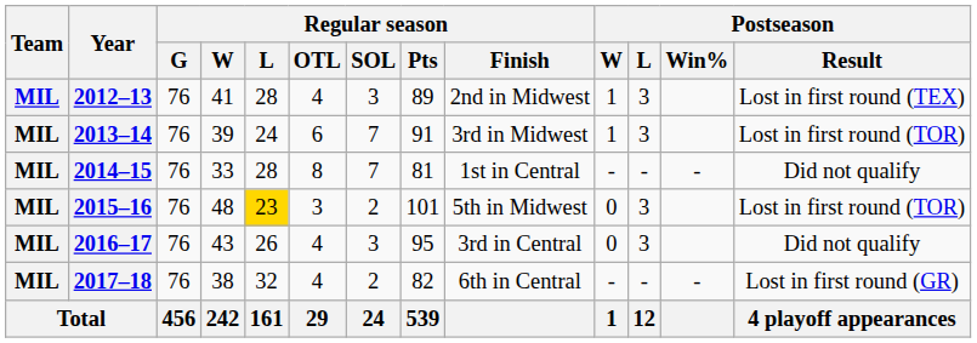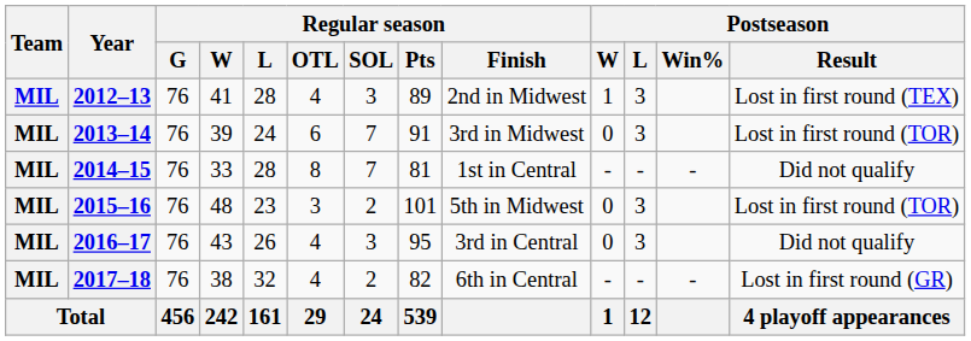 <table class="wikitable" style="font-size:95%; text-align:center;">
 <tr>
 <th rowspan="2">Team</th>
 <th rowspan="2">Year</th>
 <th colspan="7">Regular season</th>
 <th colspan="4">Postseason</th>
 </tr>
 <tr>
 <th>G</th>
 <th>W</th>
 <th>L</th>
 <th>OTL</th>
 <th>SOL</th>
 <th>Pts</th>
 <th>Finish</th>
 <th>W</th>
 <th>L</th>
 <th>Win%</th>
 <th>Result</th>
 </tr>
 <tr>
 <th><a href='#'>MIL</a></th>
 <th><a href='#'>2012–13</a></th>
 <td>76</td>
 <td>41</td>
 <td>28</td>
 <td>4</td>
 <td>3</td>
 <td>89</td>
 <td>2nd in Midwest</td>
 <td>1</td>
 <td>3</td>
 <td></td>
 <td>Lost in first round (<a href='#'>TEX</a>)</td>
 </tr>
 <tr>
 <th>MIL</th>
 <th><a href='#'>2013–14</a></th>
 <td>76</td>
 <td>39</td>
 <td>24</td>
 <td>6</td>
 <td>7</td>
 <td>91</td>
 <td>3rd in Midwest</td>
-<td>1</td>
+<td>0</td>
 <td>3</td>
 <td></td>
 <td>Lost in first round (<a href='#'>TOR</a>)</td>
 </tr>
 <tr>
 <th>MIL</th>
 <th><a href='#'>2014–15</a></th>
 <td>76</td>
 <td>33</td>
 <td>28</td>
 <td>8</td>
 <td>7</td>
 <td>81</td>
 <td>1st in Central</td>
 <td>-</td>
 <td>-</td>
 <td>-</td>
 <td>Did not qualify</td>
 </tr>
 <tr>
 <th>MIL</th>
 <th><a href='#'>2015–16</a></th>
 <td>76</td>
 <td>48</td>
-<td style="background: gold;">23</td>
+<td>23</td>
 <td>3</td>
 <td>2</td>
 <td>101</td>
 <td>5th in Midwest</td>
 <td>0</td>
 <td>3</td>
 <td></td>
 <td>Lost in first round (<a href='#'>TOR</a>)</td>
 </tr>
 <tr>
 <th>MIL</th>
 <th><a href='#'>2016–17</a></th>
 <td>76</td>
 <td>43</td>
 <td>26</td>
 <td>4</td>
 <td>3</td>
 <td>95</td>
 <td>3rd in Central</td>
 <td>0</td>
 <td>3</td>
 <td></td>
 <td>Did not qualify</td>
 </tr>
 <tr>
 <th>MIL</th>
 <th><a href='#'>2017–18</a></th>
 <td>76</td>
 <td>38</td>
 <td>32</td>
 <td>4</td>
 <td>2</td>
 <td>82</td>
 <td>6th in Central</td>
 <td>-</td>
 <td>-</td>
 <td>-</td>
 <td>Lost in first round (<a href='#'>GR</a>)</td>
 </tr>
 <tr>
 <th colspan="2">Total</th>
 <th>456</th>
 <th>242</th>
 <th>161</th>
 <th>29</th>
 <th>24</th>
 <th>539</th>
 <th> </th>
 <th>1</th>
 <th>12</th>
 <th></th>
 <th>4 playoff appearances</th>
 </tr>
 </table>
